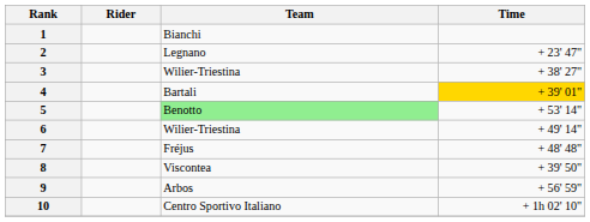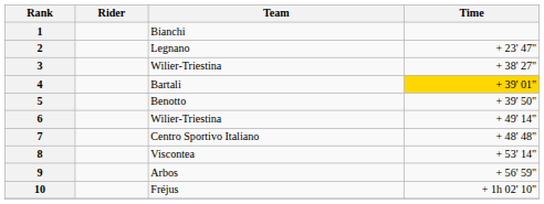 <table class="wikitable" style="width:48em;margin-bottom:0;">
 <tr>
 <th scope="col">Rank</th>
 <th scope="col">Rider</th>
 <th scope="col">Team</th>
 <th scope="col">Time</th>
 </tr>
 <tr>
 <th scope=“row”>1</th>
 <td> </td>
 <td>Bianchi</td>
 <td align="right"></td>
 </tr>
 <tr>
 <th scope=“row”>2</th>
 <td></td>
 <td>Legnano</td>
 <td align="right">+ 23' 47"</td>
 </tr>
 <tr>
 <th scope=“row”>3</th>
 <td></td>
 <td>Wilier-Triestina</td>
 <td align="right">+ 38' 27"</td>
 </tr>
 <tr>
 <th scope=“row”>4</th>
 <td></td>
 <td>Bartali</td>
 <td align="right" style="background: gold;">+ 39' 01"</td>
 </tr>
 <tr>
 <th scope=“row”>5</th>
 <td> </td>
-<td style="background: lightgreen;">Benotto</td>
-<td align="right">+ 53' 14"</td>
+<td>Benotto</td>
+<td align="right">+ 39' 50"</td>
 </tr>
 <tr>
 <th scope=“row”>6</th>
 <td></td>
 <td>Wilier-Triestina</td>
 <td align="right">+ 49' 14"</td>
 </tr>
 <tr>
 <th scope=“row”>7</th>
 <td></td>
-<td>Fréjus</td>
+<td>Centro Sportivo Italiano</td>
 <td align="right">+ 48' 48"</td>
 </tr>
 <tr>
 <th scope=“row”>8</th>
 <td></td>
 <td>Viscontea</td>
-<td align="right">+ 39' 50"</td>
+<td align="right">+ 53' 14"</td>
 </tr>
 <tr>
 <th scope=“row”>9</th>
 <td></td>
 <td>Arbos</td>
 <td align="right">+ 56' 59"</td>
 </tr>
 <tr>
 <th scope=“row”>10</th>
 <td></td>
-<td>Centro Sportivo Italiano</td>
+<td>Fréjus</td>
 <td align="right">+ 1h 02' 10"</td>
 </tr>
 <tr>
 </tr>
 </table>
